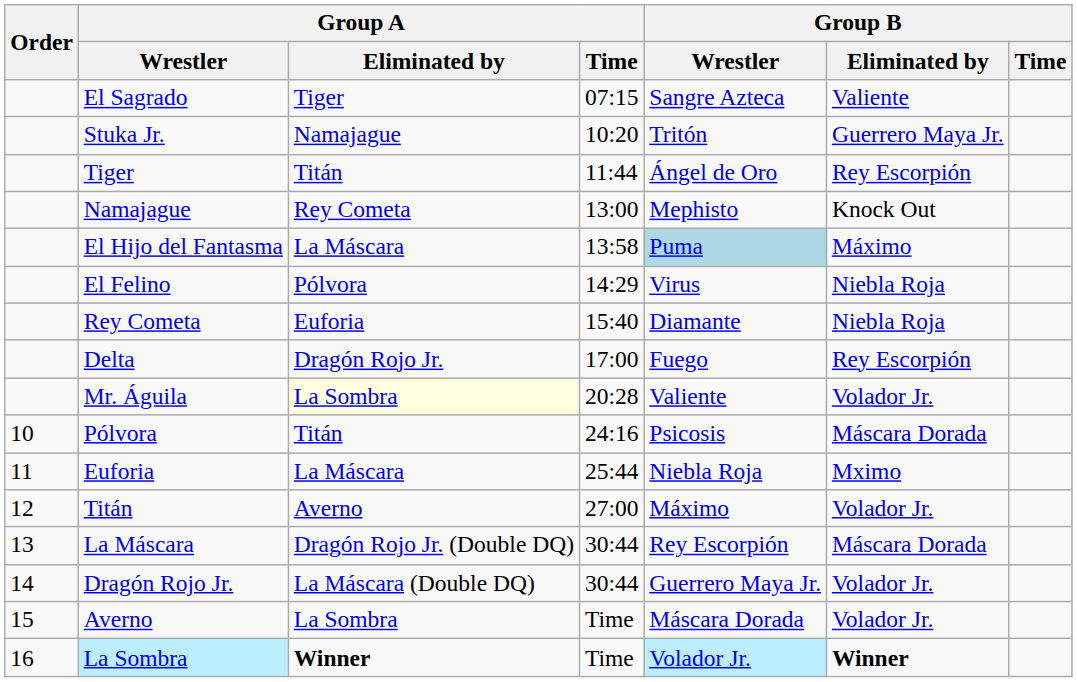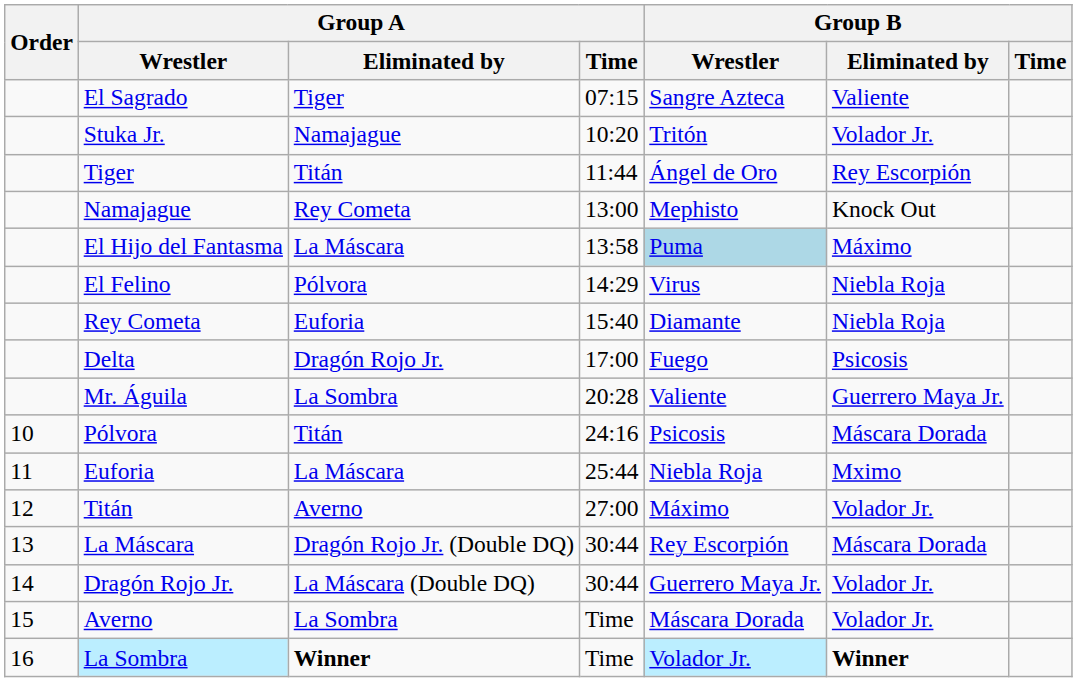 <table class="wikitable sortable">
 <tr>
 <th rowspan=2>Order</th>
 <th colspan=3>Group A</th>
 <th colspan=3>Group B</th>
 </tr>
 <tr>
 <th><strong>Wrestler</strong></th>
 <th><strong>Eliminated by</strong></th>
 <th><strong>Time</strong></th>
 <th><strong>Wrestler</strong></th>
 <th><strong>Eliminated by</strong></th>
 <th><strong>Time</strong></th>
 </tr>
 <tr>
 <td></td>
 <td><a href='#'>El Sagrado</a></td>
 <td><a href='#'>Tiger</a></td>
 <td>07:15</td>
 <td><a href='#'>Sangre Azteca</a></td>
 <td><a href='#'>Valiente</a></td>
 <td> </td>
 </tr>
 <tr>
 <td></td>
 <td><a href='#'>Stuka Jr.</a></td>
 <td><a href='#'>Namajague</a></td>
 <td>10:20</td>
 <td><a href='#'>Tritón</a></td>
-<td><a href='#'>Guerrero Maya Jr.</a></td>
+<td><a href='#'>Volador Jr.</a></td>
 <td> </td>
 </tr>
 <tr>
 <td></td>
 <td><a href='#'>Tiger</a></td>
 <td><a href='#'>Titán</a></td>
 <td>11:44</td>
 <td><a href='#'>Ángel de Oro</a></td>
 <td><a href='#'>Rey Escorpión</a></td>
 <td> </td>
 </tr>
 <tr>
 <td></td>
 <td><a href='#'>Namajague</a></td>
 <td><a href='#'>Rey Cometa</a></td>
 <td>13:00</td>
 <td><a href='#'>Mephisto</a></td>
 <td>Knock Out</td>
 <td> </td>
 </tr>
 <tr>
 <td></td>
 <td><a href='#'>El Hijo del Fantasma</a></td>
 <td><a href='#'>La Máscara</a></td>
 <td>13:58</td>
 <td style="background: lightblue;"><a href='#'>Puma</a></td>
 <td><a href='#'>Máximo</a></td>
 <td> </td>
 </tr>
 <tr>
 <td></td>
 <td><a href='#'>El Felino</a></td>
 <td><a href='#'>Pólvora</a></td>
 <td>14:29</td>
 <td><a href='#'>Virus</a></td>
 <td><a href='#'>Niebla Roja</a></td>
 <td> </td>
 </tr>
 <tr>
 <td></td>
 <td><a href='#'>Rey Cometa</a></td>
 <td><a href='#'>Euforia</a></td>
 <td>15:40</td>
 <td><a href='#'>Diamante</a></td>
 <td><a href='#'>Niebla Roja</a></td>
 <td> </td>
 </tr>
 <tr>
 <td></td>
 <td><a href='#'>Delta</a></td>
 <td><a href='#'>Dragón Rojo Jr.</a></td>
 <td>17:00</td>
 <td><a href='#'>Fuego</a></td>
-<td><a href='#'>Rey Escorpión</a></td>
+<td><a href='#'>Psicosis</a></td>
 <td> </td>
 </tr>
 <tr>
 <td></td>
 <td><a href='#'>Mr. Águila</a></td>
-<td style="background: lightyellow;"><a href='#'>La Sombra</a></td>
+<td><a href='#'>La Sombra</a></td>
 <td>20:28</td>
 <td><a href='#'>Valiente</a></td>
-<td><a href='#'>Volador Jr.</a></td>
+<td><a href='#'>Guerrero Maya Jr.</a></td>
 <td> </td>
 </tr>
 <tr>
 <td>10</td>
 <td><a href='#'>Pólvora</a></td>
 <td><a href='#'>Titán</a></td>
 <td>24:16</td>
 <td><a href='#'>Psicosis</a></td>
 <td><a href='#'>Máscara Dorada</a></td>
 <td> </td>
 </tr>
 <tr>
 <td>11</td>
 <td><a href='#'>Euforia</a></td>
 <td><a href='#'>La Máscara</a></td>
 <td>25:44</td>
 <td><a href='#'>Niebla Roja</a></td>
 <td><a href='#'>Mximo</a></td>
 <td> </td>
 </tr>
 <tr>
 <td>12</td>
 <td><a href='#'>Titán</a></td>
 <td><a href='#'>Averno</a></td>
 <td>27:00</td>
 <td><a href='#'>Máximo</a></td>
 <td><a href='#'>Volador Jr.</a></td>
 <td> </td>
 </tr>
 <tr>
 <td>13</td>
 <td><a href='#'>La Máscara</a></td>
 <td><a href='#'>Dragón Rojo Jr.</a> (Double DQ)</td>
 <td>30:44</td>
 <td><a href='#'>Rey Escorpión</a></td>
 <td><a href='#'>Máscara Dorada</a></td>
 <td> </td>
 </tr>
 <tr>
 <td>14</td>
 <td><a href='#'>Dragón Rojo Jr.</a></td>
 <td><a href='#'>La Máscara</a> (Double DQ)</td>
 <td>30:44</td>
 <td><a href='#'>Guerrero Maya Jr.</a></td>
 <td><a href='#'>Volador Jr.</a></td>
 <td> </td>
 </tr>
 <tr>
 <td>15</td>
 <td><a href='#'>Averno</a></td>
 <td><a href='#'>La Sombra</a></td>
 <td>Time</td>
 <td><a href='#'>Máscara Dorada</a></td>
 <td><a href='#'>Volador Jr.</a></td>
 <td> </td>
 </tr>
 <tr>
 <td>16</td>
 <td style="background-color:#bbeeff"><a href='#'>La Sombra</a></td>
 <td><strong>Winner</strong></td>
 <td>Time</td>
 <td style="background-color:#bbeeff"><a href='#'>Volador Jr.</a></td>
 <td><strong>Winner</strong></td>
 <td> </td>
 </tr>
 </table>
